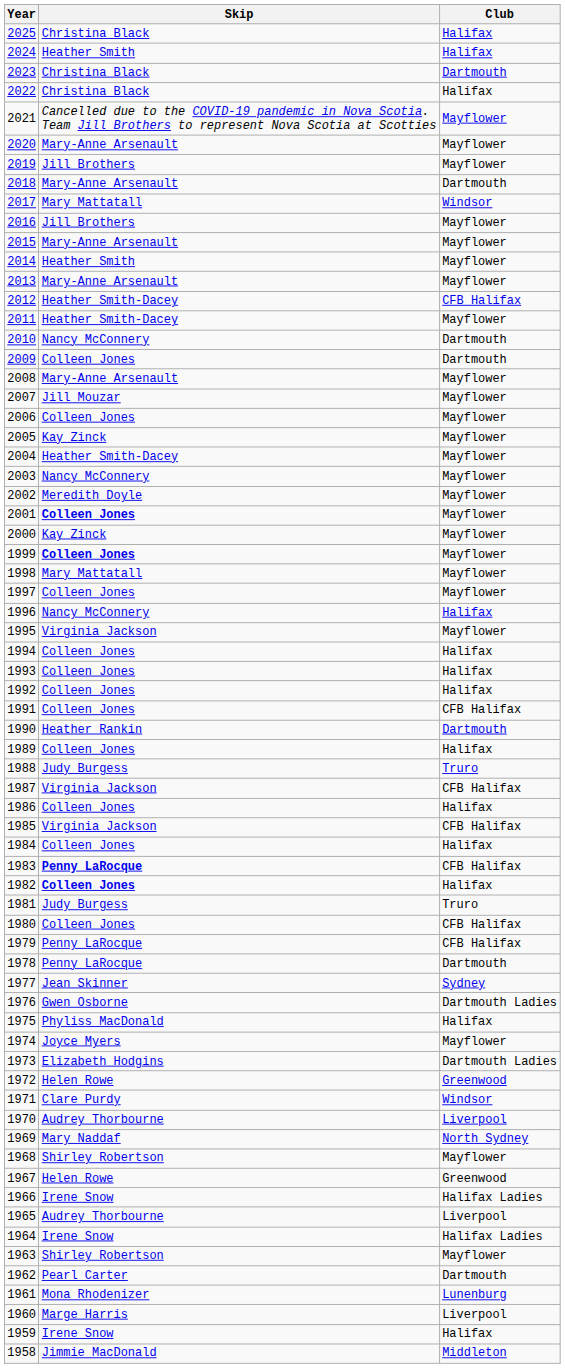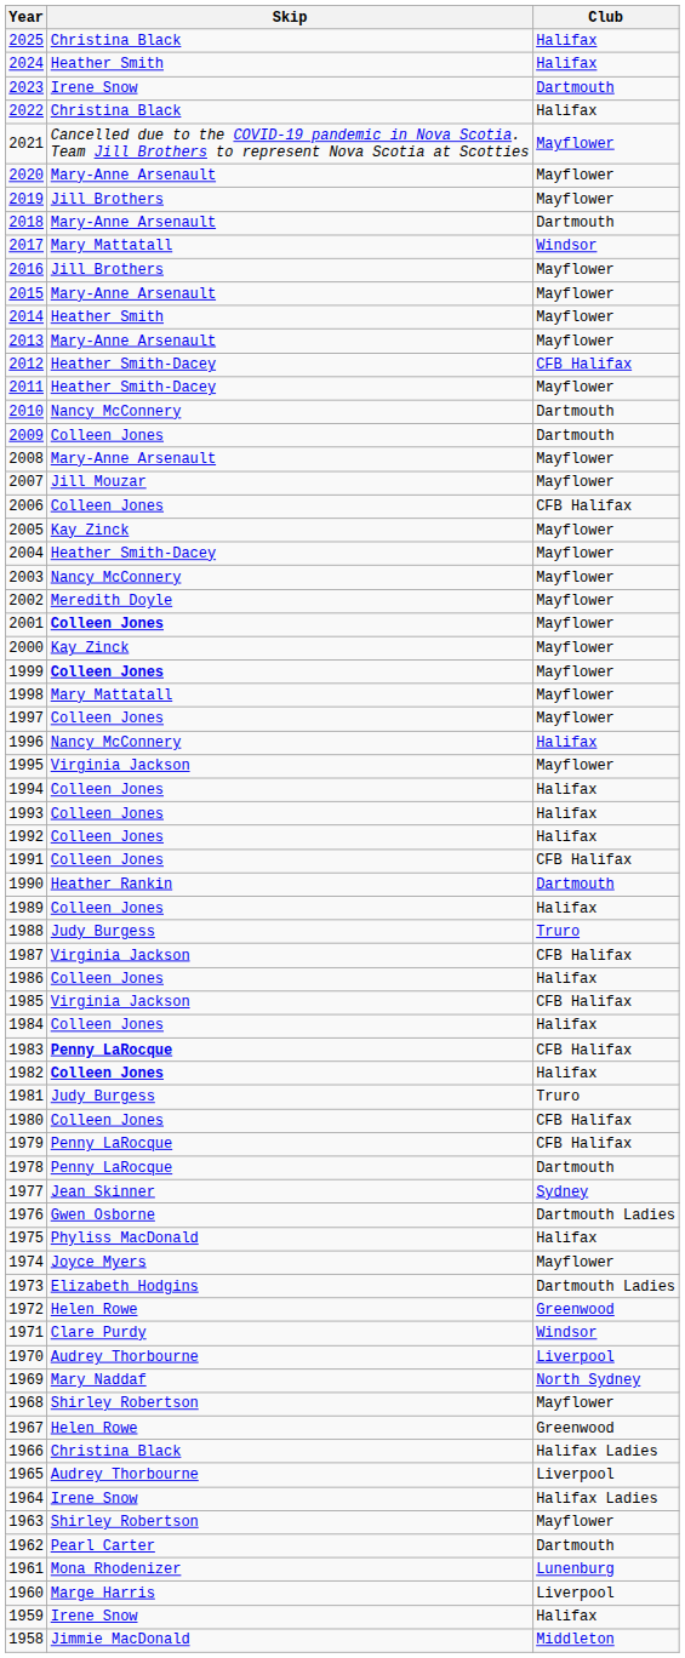 <table class="wikitable">
 <tr>
 <th scope="col">Year</th>
 <th scope="col">Skip</th>
 <th scope="col">Club</th>
 </tr>
 <tr>
 <td><a href='#'>2025</a></td>
 <td><a href='#'>Christina Black</a></td>
 <td><a href='#'>Halifax</a></td>
 </tr>
 <tr>
 <td><a href='#'>2024</a></td>
 <td><a href='#'>Heather Smith</a></td>
 <td><a href='#'>Halifax</a></td>
 </tr>
 <tr>
 <td><a href='#'>2023</a></td>
-<td><a href='#'>Christina Black</a></td>
+<td><a href='#'>Irene Snow</a></td>
 <td><a href='#'>Dartmouth</a></td>
 </tr>
 <tr>
 <td><a href='#'>2022</a></td>
 <td><a href='#'>Christina Black</a></td>
 <td>Halifax</td>
 </tr>
 <tr>
 <td>2021</td>
 <td><em>Cancelled due to the <a href='#'>COVID-19 pandemic in Nova Scotia</a>.</em><br><em>Team <a href='#'>Jill Brothers</a> to represent Nova Scotia at Scotties</em></td>
 <td><a href='#'>Mayflower</a></td>
 </tr>
 <tr>
 <td><a href='#'>2020</a></td>
 <td><a href='#'>Mary-Anne Arsenault</a></td>
 <td>Mayflower</td>
 </tr>
 <tr>
 <td><a href='#'>2019</a></td>
 <td><a href='#'>Jill Brothers</a></td>
 <td>Mayflower</td>
 </tr>
 <tr>
 <td><a href='#'>2018</a></td>
 <td><a href='#'>Mary-Anne Arsenault</a></td>
 <td>Dartmouth</td>
 </tr>
 <tr>
 <td><a href='#'>2017</a></td>
 <td><a href='#'>Mary Mattatall</a></td>
 <td><a href='#'>Windsor</a></td>
 </tr>
 <tr>
 <td><a href='#'>2016</a></td>
 <td><a href='#'>Jill Brothers</a></td>
 <td>Mayflower</td>
 </tr>
 <tr>
 <td><a href='#'>2015</a></td>
 <td><a href='#'>Mary-Anne Arsenault</a></td>
 <td>Mayflower</td>
 </tr>
 <tr>
 <td><a href='#'>2014</a></td>
 <td><a href='#'>Heather Smith</a></td>
 <td>Mayflower</td>
 </tr>
 <tr>
 <td><a href='#'>2013</a></td>
 <td><a href='#'>Mary-Anne Arsenault</a></td>
 <td>Mayflower</td>
 </tr>
 <tr>
 <td><a href='#'>2012</a></td>
 <td><a href='#'>Heather Smith-Dacey</a></td>
 <td><a href='#'>CFB Halifax</a></td>
 </tr>
 <tr>
 <td><a href='#'>2011</a></td>
 <td><a href='#'>Heather Smith-Dacey</a></td>
 <td>Mayflower</td>
 </tr>
 <tr>
 <td><a href='#'>2010</a></td>
 <td><a href='#'>Nancy McConnery</a></td>
 <td>Dartmouth</td>
 </tr>
 <tr>
 <td><a href='#'>2009</a></td>
 <td><a href='#'>Colleen Jones</a></td>
 <td>Dartmouth</td>
 </tr>
 <tr>
 <td>2008</td>
 <td><a href='#'>Mary-Anne Arsenault</a></td>
 <td>Mayflower</td>
 </tr>
 <tr>
 <td>2007</td>
 <td><a href='#'>Jill Mouzar</a></td>
 <td>Mayflower</td>
 </tr>
 <tr>
 <td>2006</td>
 <td><a href='#'>Colleen Jones</a></td>
-<td>Mayflower</td>
+<td>CFB Halifax</td>
 </tr>
 <tr>
 <td>2005</td>
 <td><a href='#'>Kay Zinck</a></td>
 <td>Mayflower</td>
 </tr>
 <tr>
 <td>2004</td>
 <td><a href='#'>Heather Smith-Dacey</a></td>
 <td>Mayflower</td>
 </tr>
 <tr>
 <td>2003</td>
 <td><a href='#'>Nancy McConnery</a></td>
 <td>Mayflower</td>
 </tr>
 <tr>
 <td>2002</td>
 <td><a href='#'>Meredith Doyle</a></td>
 <td>Mayflower</td>
 </tr>
 <tr>
 <td>2001</td>
 <td><strong><a href='#'>Colleen Jones</a></strong></td>
 <td>Mayflower</td>
 </tr>
 <tr>
 <td>2000</td>
 <td><a href='#'>Kay Zinck</a></td>
 <td>Mayflower</td>
 </tr>
 <tr>
 <td>1999</td>
 <td><strong><a href='#'>Colleen Jones</a></strong></td>
 <td>Mayflower</td>
 </tr>
 <tr>
 <td>1998</td>
 <td><a href='#'>Mary Mattatall</a></td>
 <td>Mayflower</td>
 </tr>
 <tr>
 <td>1997</td>
 <td><a href='#'>Colleen Jones</a></td>
 <td>Mayflower</td>
 </tr>
 <tr>
 <td>1996</td>
 <td><a href='#'>Nancy McConnery</a></td>
 <td><a href='#'>Halifax</a></td>
 </tr>
 <tr>
 <td>1995</td>
 <td><a href='#'>Virginia Jackson</a></td>
 <td>Mayflower</td>
 </tr>
 <tr>
 <td>1994</td>
 <td><a href='#'>Colleen Jones</a></td>
 <td>Halifax</td>
 </tr>
 <tr>
 <td>1993</td>
 <td><a href='#'>Colleen Jones</a></td>
 <td>Halifax</td>
 </tr>
 <tr>
 <td>1992</td>
 <td><a href='#'>Colleen Jones</a></td>
 <td>Halifax</td>
 </tr>
 <tr>
 <td>1991</td>
 <td><a href='#'>Colleen Jones</a></td>
 <td>CFB Halifax</td>
 </tr>
 <tr>
 <td>1990</td>
 <td><a href='#'>Heather Rankin</a></td>
 <td><a href='#'>Dartmouth</a></td>
 </tr>
 <tr>
 <td>1989</td>
 <td><a href='#'>Colleen Jones</a></td>
 <td>Halifax</td>
 </tr>
 <tr>
 <td>1988</td>
 <td><a href='#'>Judy Burgess</a></td>
 <td><a href='#'>Truro</a></td>
 </tr>
 <tr>
 <td>1987</td>
 <td><a href='#'>Virginia Jackson</a></td>
 <td>CFB Halifax</td>
 </tr>
 <tr>
 <td>1986</td>
 <td><a href='#'>Colleen Jones</a></td>
 <td>Halifax</td>
 </tr>
 <tr>
 <td>1985</td>
 <td><a href='#'>Virginia Jackson</a></td>
 <td>CFB Halifax</td>
 </tr>
 <tr>
 <td>1984</td>
 <td><a href='#'>Colleen Jones</a></td>
 <td>Halifax</td>
 </tr>
 <tr>
 <td>1983</td>
 <td><strong><a href='#'>Penny LaRocque</a></strong></td>
 <td>CFB Halifax</td>
 </tr>
 <tr>
 <td>1982</td>
 <td><strong><a href='#'>Colleen Jones</a></strong></td>
 <td>Halifax</td>
 </tr>
 <tr>
 <td>1981</td>
 <td><a href='#'>Judy Burgess</a></td>
 <td>Truro</td>
 </tr>
 <tr>
 <td>1980</td>
 <td><a href='#'>Colleen Jones</a></td>
 <td>CFB Halifax</td>
 </tr>
 <tr>
 <td>1979</td>
 <td><a href='#'>Penny LaRocque</a></td>
 <td>CFB Halifax</td>
 </tr>
 <tr>
 <td>1978</td>
 <td><a href='#'>Penny LaRocque</a></td>
 <td>Dartmouth</td>
 </tr>
 <tr>
 <td>1977</td>
 <td><a href='#'>Jean Skinner</a></td>
 <td><a href='#'>Sydney</a></td>
 </tr>
 <tr>
 <td>1976</td>
 <td><a href='#'>Gwen Osborne</a></td>
 <td>Dartmouth Ladies</td>
 </tr>
 <tr>
 <td>1975</td>
 <td><a href='#'>Phyliss MacDonald</a></td>
 <td>Halifax</td>
 </tr>
 <tr>
 <td>1974</td>
 <td><a href='#'>Joyce Myers</a></td>
 <td>Mayflower</td>
 </tr>
 <tr>
 <td>1973</td>
 <td><a href='#'>Elizabeth Hodgins</a></td>
 <td>Dartmouth Ladies</td>
 </tr>
 <tr>
 <td>1972</td>
 <td><a href='#'>Helen Rowe</a></td>
 <td><a href='#'>Greenwood</a></td>
 </tr>
 <tr>
 <td>1971</td>
 <td><a href='#'>Clare Purdy</a></td>
 <td><a href='#'>Windsor</a></td>
 </tr>
 <tr>
 <td>1970</td>
 <td><a href='#'>Audrey Thorbourne</a></td>
 <td><a href='#'>Liverpool</a></td>
 </tr>
 <tr>
 <td>1969</td>
 <td><a href='#'>Mary Naddaf</a></td>
 <td><a href='#'>North Sydney</a></td>
 </tr>
 <tr>
 <td>1968</td>
 <td><a href='#'>Shirley Robertson</a></td>
 <td>Mayflower</td>
 </tr>
 <tr>
 <td>1967</td>
 <td><a href='#'>Helen Rowe</a></td>
 <td>Greenwood</td>
 </tr>
 <tr>
 <td>1966</td>
-<td><a href='#'>Irene Snow</a></td>
+<td><a href='#'>Christina Black</a></td>
 <td>Halifax Ladies</td>
 </tr>
 <tr>
 <td>1965</td>
 <td><a href='#'>Audrey Thorbourne</a></td>
 <td>Liverpool</td>
 </tr>
 <tr>
 <td>1964</td>
 <td><a href='#'>Irene Snow</a></td>
 <td>Halifax Ladies</td>
 </tr>
 <tr>
 <td>1963</td>
 <td><a href='#'>Shirley Robertson</a></td>
 <td>Mayflower</td>
 </tr>
 <tr>
 <td>1962</td>
 <td><a href='#'>Pearl Carter</a></td>
 <td>Dartmouth</td>
 </tr>
 <tr>
 <td>1961</td>
 <td><a href='#'>Mona Rhodenizer</a></td>
 <td><a href='#'>Lunenburg</a></td>
 </tr>
 <tr>
 <td>1960</td>
 <td><a href='#'>Marge Harris</a></td>
 <td>Liverpool</td>
 </tr>
 <tr>
 <td>1959</td>
 <td><a href='#'>Irene Snow</a></td>
 <td>Halifax</td>
 </tr>
 <tr>
 <td>1958</td>
 <td><a href='#'>Jimmie MacDonald</a></td>
 <td><a href='#'>Middleton</a></td>
 </tr>
 </table>
